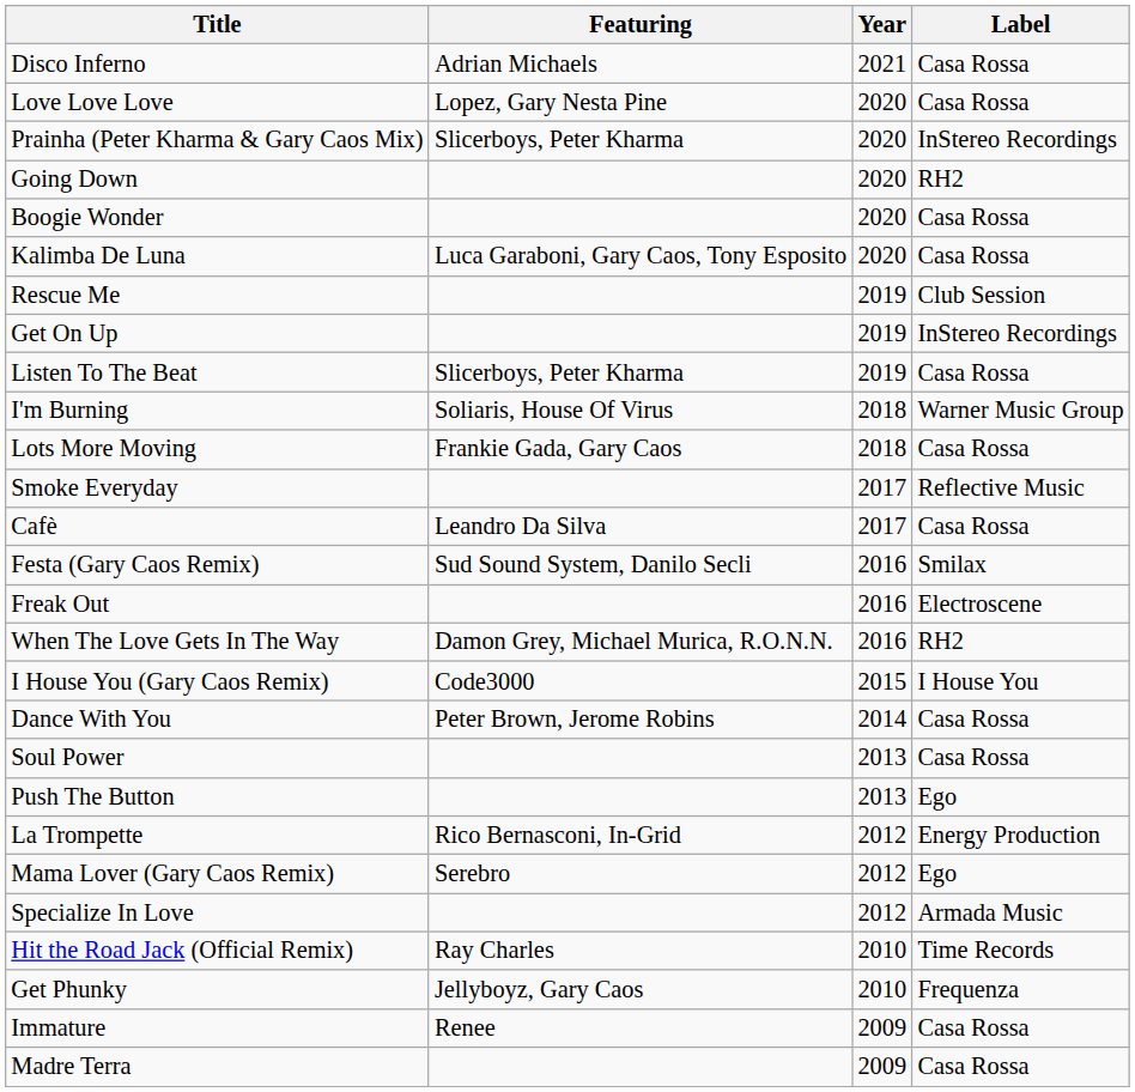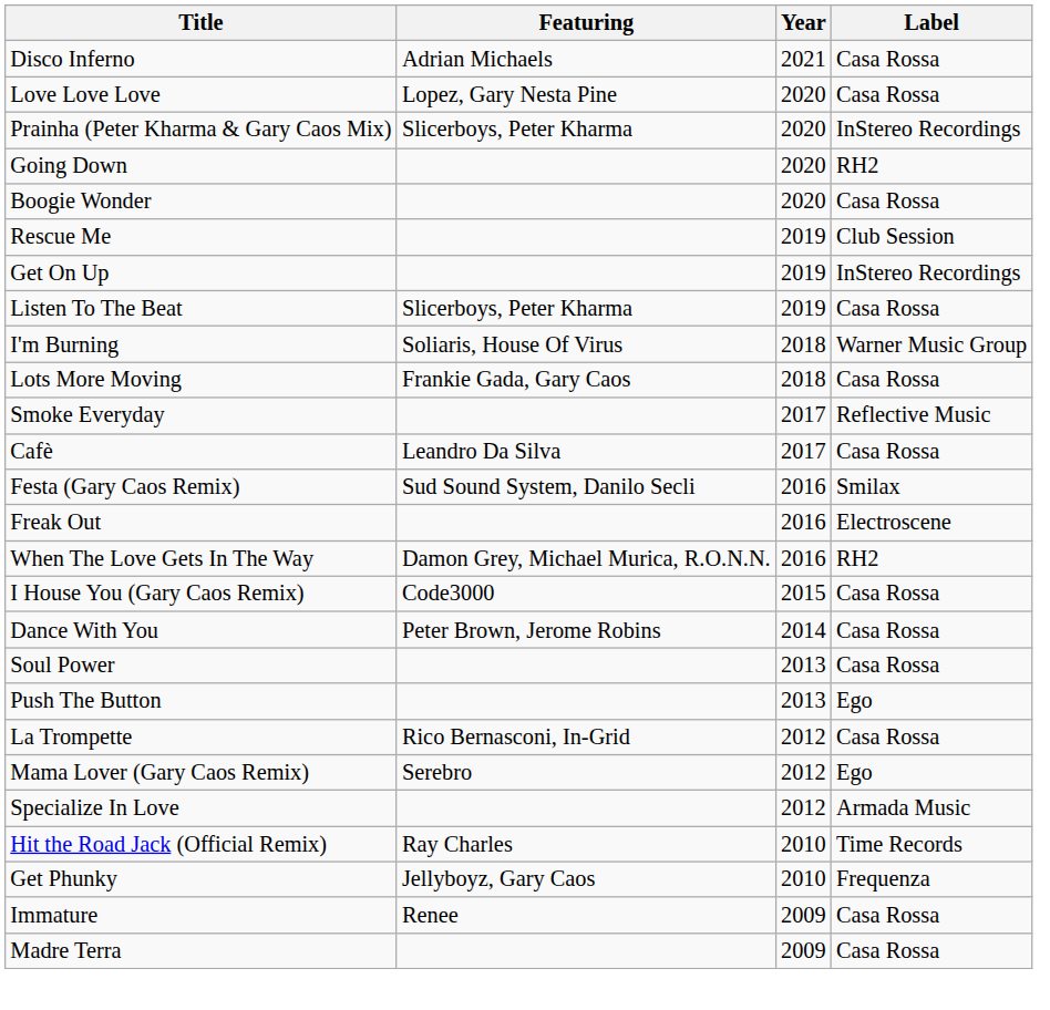 <table class="wikitable">
 <tr>
 <th>Title</th>
 <th>Featuring</th>
 <th>Year</th>
 <th>Label</th>
 </tr>
 <tr>
 <td>Disco Inferno</td>
 <td>Adrian Michaels</td>
 <td>2021</td>
 <td>Casa Rossa</td>
 </tr>
 <tr>
 <td>Love Love Love</td>
 <td>Lopez, Gary Nesta Pine</td>
 <td>2020</td>
 <td>Casa Rossa</td>
 </tr>
 <tr>
 <td>Prainha (Peter Kharma & Gary Caos Mix)</td>
 <td>Slicerboys, Peter Kharma</td>
 <td>2020</td>
 <td>InStereo Recordings</td>
 </tr>
 <tr>
 <td>Going Down</td>
 <td></td>
 <td>2020</td>
 <td>RH2</td>
 </tr>
 <tr>
 <td>Boogie Wonder</td>
 <td></td>
-<td>2020</td>
-<td>Casa Rossa</td>
-</tr>
-<tr>
-<td>Kalimba De Luna</td>
-<td>Luca Garaboni, Gary Caos, Tony Esposito</td>
 <td>2020</td>
 <td>Casa Rossa</td>
 </tr>
 <tr>
 <td>Rescue Me</td>
 <td></td>
 <td>2019</td>
 <td>Club Session</td>
 </tr>
 <tr>
 <td>Get On Up</td>
 <td></td>
 <td>2019</td>
 <td>InStereo Recordings</td>
 </tr>
 <tr>
 <td>Listen To The Beat</td>
 <td>Slicerboys, Peter Kharma</td>
 <td>2019</td>
 <td>Casa Rossa</td>
 </tr>
 <tr>
 <td>I'm Burning</td>
 <td>Soliaris, House Of Virus</td>
 <td>2018</td>
 <td>Warner Music Group</td>
 </tr>
 <tr>
 <td>Lots More Moving</td>
 <td>Frankie Gada, Gary Caos</td>
 <td>2018</td>
 <td>Casa Rossa</td>
 </tr>
 <tr>
 <td>Smoke Everyday</td>
 <td></td>
 <td>2017</td>
 <td>Reflective Music</td>
 </tr>
 <tr>
 <td>Cafè</td>
 <td>Leandro Da Silva</td>
 <td>2017</td>
 <td>Casa Rossa</td>
 </tr>
 <tr>
 <td>Festa (Gary Caos Remix)</td>
 <td>Sud Sound System, Danilo Secli</td>
 <td>2016</td>
 <td>Smilax</td>
 </tr>
 <tr>
 <td>Freak Out</td>
 <td></td>
 <td>2016</td>
 <td>Electroscene</td>
 </tr>
 <tr>
 <td>When The Love Gets In The Way</td>
 <td>Damon Grey, Michael Murica, R.O.N.N.</td>
 <td>2016</td>
 <td>RH2</td>
 </tr>
 <tr>
 <td>I House You (Gary Caos Remix)</td>
 <td>Code3000</td>
 <td>2015</td>
-<td>I House You</td>
+<td>Casa Rossa</td>
 </tr>
 <tr>
 <td>Dance With You</td>
 <td>Peter Brown, Jerome Robins</td>
 <td>2014</td>
 <td>Casa Rossa</td>
 </tr>
 <tr>
 <td>Soul Power</td>
 <td></td>
 <td>2013</td>
 <td>Casa Rossa</td>
 </tr>
 <tr>
 <td>Push The Button</td>
 <td></td>
 <td>2013</td>
 <td>Ego</td>
 </tr>
 <tr>
 <td>La Trompette</td>
 <td>Rico Bernasconi, In-Grid</td>
 <td>2012</td>
-<td>Energy Production</td>
+<td>Casa Rossa</td>
 </tr>
 <tr>
 <td>Mama Lover (Gary Caos Remix)</td>
 <td>Serebro</td>
 <td>2012</td>
 <td>Ego</td>
 </tr>
 <tr>
 <td>Specialize In Love</td>
 <td></td>
 <td>2012</td>
 <td>Armada Music</td>
 </tr>
 <tr>
 <td><a href='#'>Hit the Road Jack</a> (Official Remix)</td>
 <td>Ray Charles</td>
 <td>2010</td>
 <td>Time Records</td>
 </tr>
 <tr>
 <td>Get Phunky</td>
 <td>Jellyboyz, Gary Caos</td>
 <td>2010</td>
 <td>Frequenza</td>
 </tr>
 <tr>
 <td>Immature</td>
 <td>Renee</td>
 <td>2009</td>
 <td>Casa Rossa</td>
 </tr>
 <tr>
 <td>Madre Terra</td>
 <td></td>
 <td>2009</td>
 <td>Casa Rossa</td>
 </tr>
 </table>
